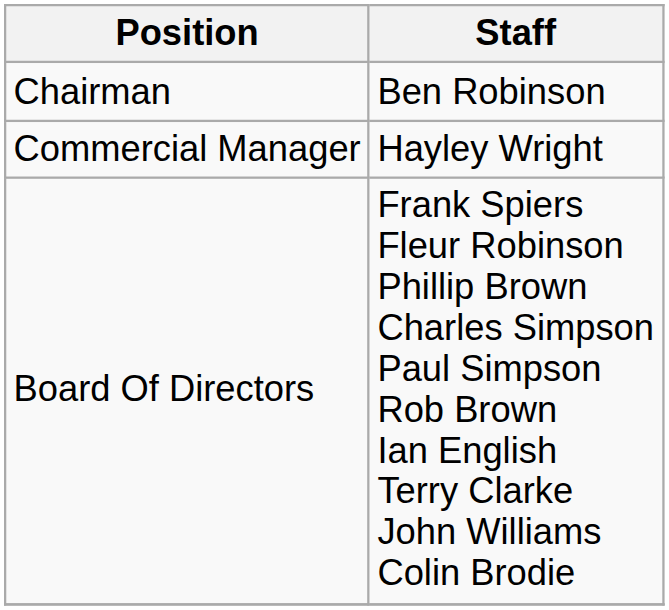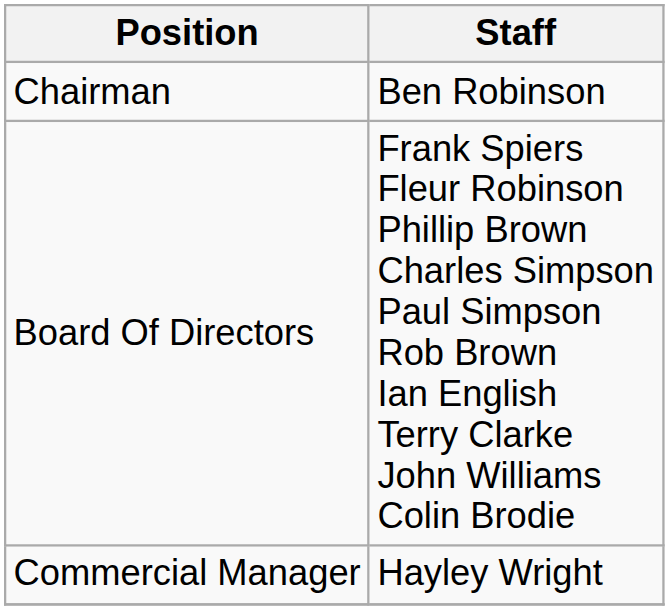 <table class="wikitable">
 <tr>
 <th>Position</th>
 <th>Staff</th>
 </tr>
 <tr>
 <td>Chairman</td>
 <td> Ben Robinson</td>
 </tr>
 <tr>
+<td>Board Of Directors</td>
+<td> Frank Spiers <br>  Fleur Robinson <br>  Phillip Brown <br>  Charles Simpson <br>  Paul Simpson <br>  Rob Brown <br>  Ian English <br>  Terry Clarke <br>  John Williams <br>  Colin Brodie</td>
+</tr>
+<tr>
 <td>Commercial Manager</td>
 <td> Hayley Wright</td>
 </tr>
 <tr>
-<td>Board Of Directors</td>
-<td> Frank Spiers <br>  Fleur Robinson <br>  Phillip Brown <br>  Charles Simpson <br>  Paul Simpson <br>  Rob Brown <br>  Ian English <br>  Terry Clarke <br>  John Williams <br>  Colin Brodie</td>
-</tr>
-<tr>
 </tr>
 </table>
